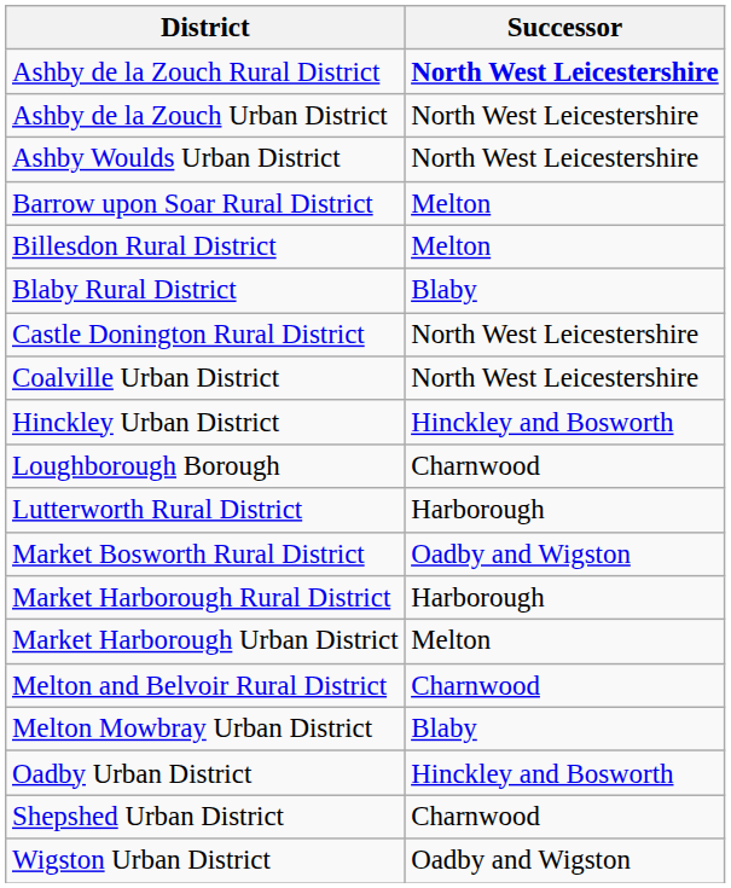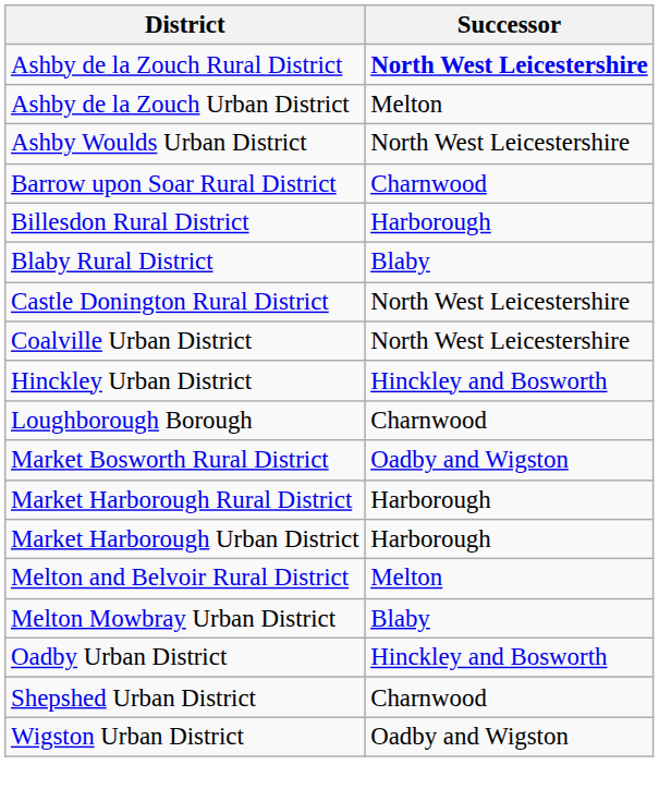 <table class="wikitable">
 <tr>
 <th>District</th>
 <th>Successor</th>
 </tr>
 <tr>
 <td><a href='#'>Ashby de la Zouch Rural District</a></td>
 <td><strong><a href='#'>North West Leicestershire</a></strong></td>
 </tr>
 <tr>
 <td><a href='#'>Ashby de la Zouch</a> Urban District</td>
-<td>North West Leicestershire</td>
+<td>Melton</td>
 </tr>
 <tr>
 <td><a href='#'>Ashby Woulds</a> Urban District</td>
 <td>North West Leicestershire</td>
 </tr>
 <tr>
 <td><a href='#'>Barrow upon Soar Rural District</a></td>
-<td><a href='#'>Melton</a></td>
+<td><a href='#'>Charnwood</a></td>
 </tr>
 <tr>
 <td><a href='#'>Billesdon Rural District</a></td>
-<td><a href='#'>Melton</a></td>
+<td><a href='#'>Harborough</a></td>
 </tr>
 <tr>
 <td><a href='#'>Blaby Rural District</a></td>
 <td><a href='#'>Blaby</a></td>
 </tr>
 <tr>
 <td><a href='#'>Castle Donington Rural District</a></td>
 <td>North West Leicestershire</td>
 </tr>
 <tr>
 <td><a href='#'>Coalville</a> Urban District</td>
 <td>North West Leicestershire</td>
 </tr>
 <tr>
 <td><a href='#'>Hinckley</a> Urban District</td>
 <td><a href='#'>Hinckley and Bosworth</a></td>
 </tr>
 <tr>
 <td><a href='#'>Loughborough</a> Borough</td>
 <td>Charnwood</td>
 </tr>
 <tr>
-<td><a href='#'>Lutterworth Rural District</a></td>
-<td>Harborough</td>
-</tr>
-<tr>
 <td><a href='#'>Market Bosworth Rural District</a></td>
 <td><a href='#'>Oadby and Wigston</a></td>
 </tr>
 <tr>
 <td><a href='#'>Market Harborough Rural District</a></td>
 <td>Harborough</td>
 </tr>
 <tr>
 <td><a href='#'>Market Harborough</a> Urban District</td>
-<td>Melton</td>
+<td>Harborough</td>
 </tr>
 <tr>
 <td><a href='#'>Melton and Belvoir Rural District</a></td>
-<td><a href='#'>Charnwood</a></td>
+<td><a href='#'>Melton</a></td>
 </tr>
 <tr>
 <td><a href='#'>Melton Mowbray</a> Urban District</td>
 <td><a href='#'>Blaby</a></td>
 </tr>
 <tr>
 <td><a href='#'>Oadby</a> Urban District</td>
 <td><a href='#'>Hinckley and Bosworth</a></td>
 </tr>
 <tr>
 <td><a href='#'>Shepshed</a> Urban District</td>
 <td>Charnwood</td>
 </tr>
 <tr>
 <td><a href='#'>Wigston</a> Urban District</td>
 <td>Oadby and Wigston</td>
 </tr>
 </table>
